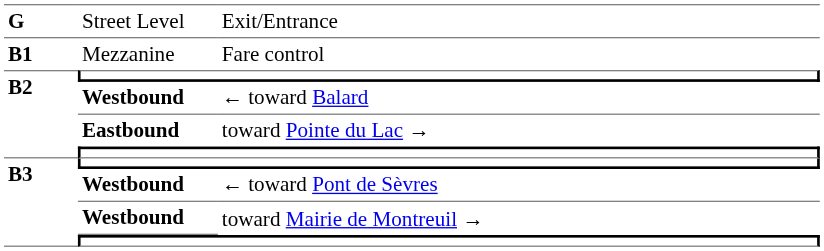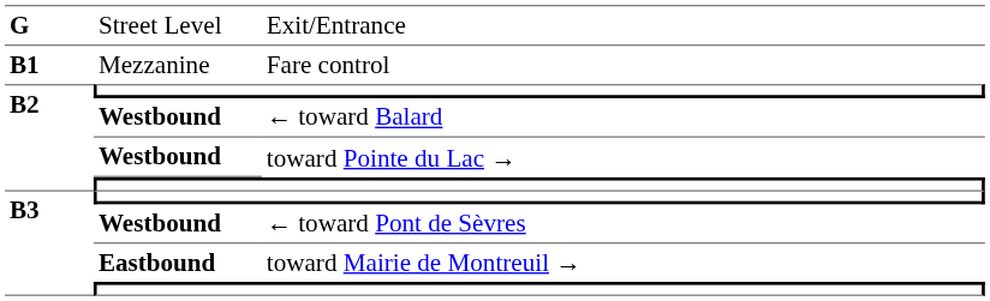 <table border=0 cellspacing=0 cellpadding=3>
 <tr>
 <td style="border-top:solid 1px gray;" width=50 valign=top><strong>G</strong></td>
 <td style="border-top:solid 1px gray;" width=100 valign=top>Street Level</td>
 <td style="border-top:solid 1px gray;" width=450 valign=top>Exit/Entrance</td>
 </tr>
 <tr>
 <td style="border-top:solid 1px gray;" width=50 valign=top><strong>B1</strong></td>
 <td style="border-top:solid 1px gray;" width=100 valign=top>Mezzanine</td>
 <td style="border-top:solid 1px gray;" width=450 valign=top>Fare control</td>
 </tr>
 <tr>
 <td style="border-top:solid 1px gray;border-bottom:solid 1px gray;" width=50 rowspan=4 valign=top><strong>B2</strong></td>
 <td style="border-top:solid 1px gray;border-right:solid 2px black;border-left:solid 2px black;border-bottom:solid 2px black;text-align:center;" colspan=2></td>
 </tr>
 <tr>
 <td style="border-bottom:solid 1px gray;" width=100><strong>Westbound</strong></td>
 <td style="border-bottom:solid 1px gray;" width=390>←   toward <a href='#'>Balard</a> </td>
 </tr>
 <tr>
-<td><strong>Eastbound</strong></td>
+<td style="border-bottom:solid 1px gray;" width=100><strong>Westbound</strong></td>
 <td>   toward <a href='#'>Pointe du Lac</a>  →</td>
 </tr>
 <tr>
 <td style="border-top:solid 2px black;border-right:solid 2px black;border-left:solid 2px black;border-bottom:solid 1px gray;text-align:center;" colspan=2></td>
 </tr>
 <tr>
 <td style="border-bottom:solid 1px gray;" width=50 rowspan=4 valign=top><strong>B3</strong></td>
 <td style="border-right:solid 2px black;border-left:solid 2px black;border-bottom:solid 2px black;text-align:center;" colspan=2></td>
 </tr>
 <tr>
 <td style="border-bottom:solid 1px gray;" width=100><strong>Westbound</strong></td>
 <td style="border-bottom:solid 1px gray;" width=390>←   toward <a href='#'>Pont de Sèvres</a> </td>
 </tr>
 <tr>
-<td style="border-bottom:solid 1px gray;" width=100><strong>Westbound</strong></td>
+<td><strong>Eastbound</strong></td>
 <td>   toward <a href='#'>Mairie de Montreuil</a>  →</td>
 </tr>
 <tr>
 <td style="border-top:solid 2px black;border-right:solid 2px black;border-left:solid 2px black;border-bottom:solid 1px gray;text-align:center;" colspan=2></td>
 </tr>
 </table>
